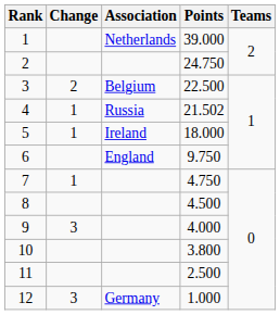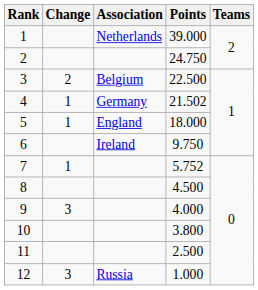 <table class = "wikitable" style = "text-align:center">
 <tr>
 <th>Rank</th>
 <th>Change</th>
 <th>Association</th>
 <th>Points</th>
 <th>Teams</th>
 </tr>
 <tr>
 <td>1</td>
 <td></td>
 <td align=left> <a href='#'>Netherlands</a></td>
 <td>39.000</td>
 <td rowspan=2>2</td>
 </tr>
 <tr>
 <td>2</td>
 <td></td>
 <td align=left></td>
 <td>24.750</td>
 </tr>
 <tr>
 <td>3</td>
 <td> 2</td>
 <td align=left> <a href='#'>Belgium</a></td>
 <td>22.500</td>
 <td rowspan=4>1</td>
 </tr>
 <tr>
 <td>4</td>
 <td> 1</td>
-<td align=left> <a href='#'>Russia</a></td>
+<td align=left> <a href='#'>Germany</a></td>
 <td>21.502</td>
 </tr>
 <tr>
 <td>5</td>
 <td> 1</td>
-<td align=left> <a href='#'>Ireland</a></td>
+<td align=left> <a href='#'>England</a></td>
 <td>18.000</td>
 </tr>
 <tr>
 <td>6</td>
 <td></td>
-<td align=left> <a href='#'>England</a></td>
+<td align=left> <a href='#'>Ireland</a></td>
 <td>9.750</td>
 </tr>
 <tr>
 <td>7</td>
 <td> 1</td>
 <td align=left></td>
-<td>4.750</td>
+<td>5.752</td>
 <td rowspan=6>0</td>
 </tr>
 <tr>
 <td>8</td>
 <td></td>
 <td align=left></td>
 <td>4.500</td>
 </tr>
 <tr>
 <td>9</td>
 <td> 3</td>
 <td align=left></td>
 <td>4.000</td>
 </tr>
 <tr>
 <td>10</td>
 <td></td>
 <td align=left></td>
 <td>3.800</td>
 </tr>
 <tr>
 <td>11</td>
 <td></td>
 <td align=left></td>
 <td>2.500</td>
 </tr>
 <tr>
 <td>12</td>
 <td> 3</td>
-<td align=left> <a href='#'>Germany</a></td>
+<td align=left> <a href='#'>Russia</a></td>
 <td>1.000</td>
 </tr>
 </table>
